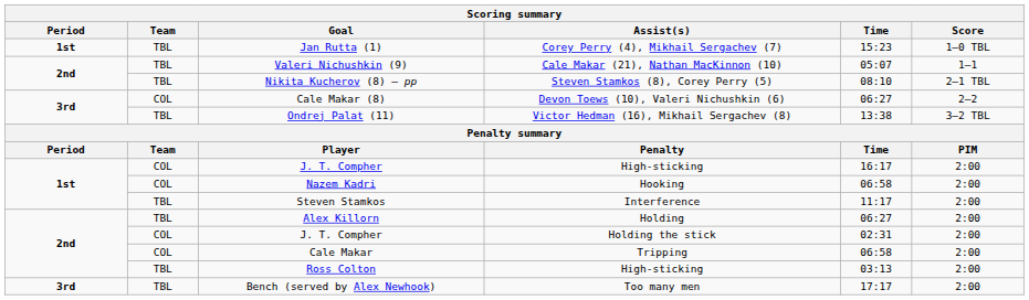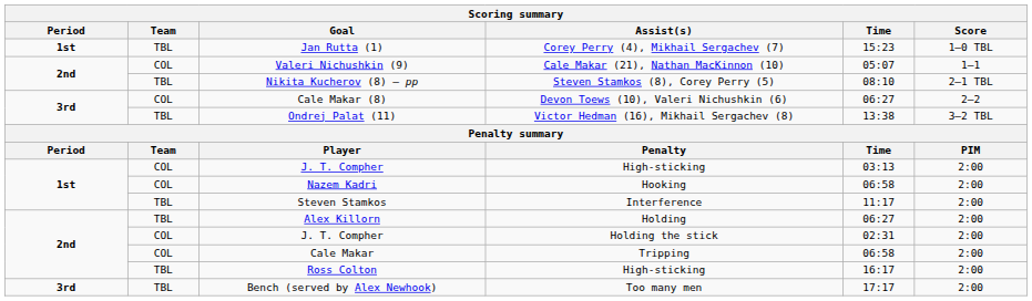 <table style="width:100%;" class="wikitable">
 <tr>
 <th colspan="6">Scoring summary</th>
 </tr>
 <tr>
 <th style="width:12%;">Period</th>
 <th style="width:7%;">Team</th>
 <th style="width:28%;">Goal</th>
 <th style="width:35%;">Assist(s)</th>
 <th style="width:7%;">Time</th>
 <th style="width:11%;">Score</th>
 </tr>
 <tr style="text-align:center;">
 <td rowspan ="1"><strong>1st</strong></td>
 <td>TBL</td>
 <td><a href='#'>Jan Rutta</a> (1)</td>
 <td><a href='#'>Corey Perry</a> (4), <a href='#'>Mikhail Sergachev</a> (7)</td>
 <td>15:23</td>
 <td>1–0 TBL</td>
 </tr>
 <tr style="text-align:center;">
 <td rowspan="2"><strong>2nd</strong></td>
-<td>TBL</td>
+<td>COL</td>
 <td><a href='#'>Valeri Nichushkin</a> (9)</td>
 <td><a href='#'>Cale Makar</a> (21), <a href='#'>Nathan MacKinnon</a> (10)</td>
 <td>05:07</td>
 <td>1–1</td>
 </tr>
 <tr style="text-align:center;">
 <td>TBL</td>
 <td><a href='#'>Nikita Kucherov</a> (8) – <em>pp</em></td>
 <td><a href='#'>Steven Stamkos</a> (8), Corey Perry (5)</td>
 <td>08:10</td>
 <td>2–1 TBL</td>
 </tr>
 <tr style="text-align:center;">
 <td rowspan="2"><strong>3rd</strong></td>
 <td>COL</td>
 <td>Cale Makar (8)</td>
 <td><a href='#'>Devon Toews</a> (10), Valeri Nichushkin (6)</td>
 <td>06:27</td>
 <td>2–2</td>
 </tr>
 <tr style="text-align:center;">
 <td>TBL</td>
 <td><a href='#'>Ondrej Palat</a> (11)</td>
 <td><a href='#'>Victor Hedman</a> (16), Mikhail Sergachev (8)</td>
 <td>13:38</td>
 <td>3–2 TBL</td>
 </tr>
 <tr>
 <th colspan="6">Penalty summary</th>
 </tr>
 <tr>
 <th style="width:12%;">Period</th>
 <th style="width:7%;">Team</th>
 <th style="width:28%;">Player</th>
 <th style="width:35%;">Penalty</th>
 <th style="width:7%;">Time</th>
 <th style="width:11%;">PIM</th>
 </tr>
 <tr style="text-align:center;">
 <td rowspan="3"><strong>1st</strong></td>
 <td>COL</td>
 <td><a href='#'>J. T. Compher</a></td>
 <td>High-sticking</td>
-<td>16:17</td>
+<td>03:13</td>
 <td>2:00</td>
 </tr>
 <tr style="text-align:center;">
 <td>COL</td>
 <td><a href='#'>Nazem Kadri</a></td>
 <td>Hooking</td>
 <td>06:58</td>
 <td>2:00</td>
 </tr>
 <tr style="text-align:center;">
 <td>TBL</td>
 <td>Steven Stamkos</td>
 <td>Interference</td>
 <td>11:17</td>
 <td>2:00</td>
 </tr>
 <tr style="text-align:center;">
 <td rowspan="4"><strong>2nd</strong></td>
 <td>TBL</td>
 <td><a href='#'>Alex Killorn</a></td>
 <td>Holding</td>
 <td>06:27</td>
 <td>2:00</td>
 </tr>
 <tr style="text-align:center;">
 <td>COL</td>
 <td>J. T. Compher</td>
 <td>Holding the stick</td>
 <td>02:31</td>
 <td>2:00</td>
 </tr>
 <tr style="text-align:center;">
 <td>COL</td>
 <td>Cale Makar</td>
 <td>Tripping</td>
 <td>06:58</td>
 <td>2:00</td>
 </tr>
 <tr style="text-align:center;">
 <td>TBL</td>
 <td><a href='#'>Ross Colton</a></td>
 <td>High-sticking</td>
-<td>03:13</td>
+<td>16:17</td>
 <td>2:00</td>
 </tr>
 <tr style="text-align:center;">
 <td rowspan="1"><strong>3rd</strong></td>
 <td>TBL</td>
 <td>Bench (served by <a href='#'>Alex Newhook</a>)</td>
 <td>Too many men</td>
 <td>17:17</td>
 <td>2:00</td>
 </tr>
 </table>
